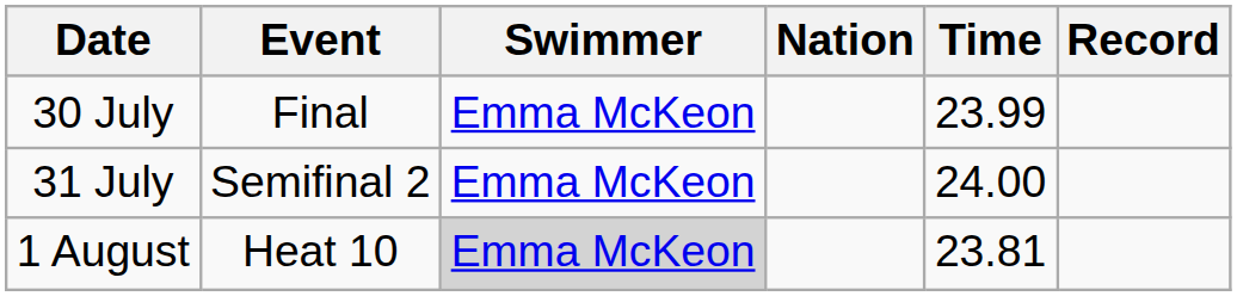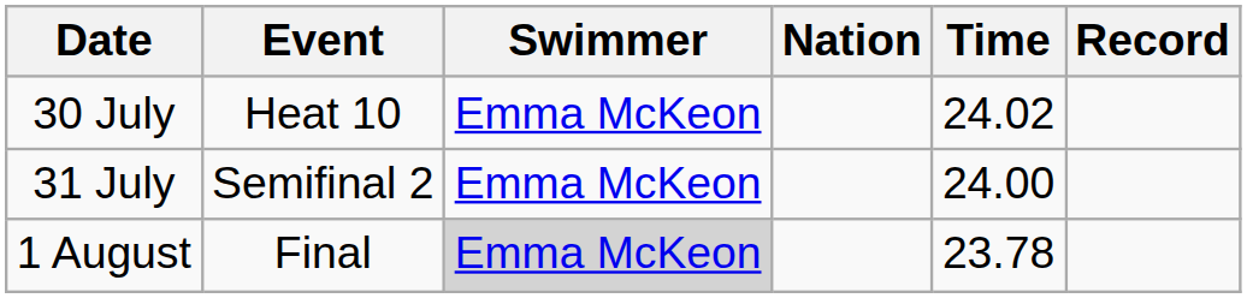 <table class="wikitable sortable" style="text-align:center;">
 <tr>
 <th>Date</th>
 <th>Event</th>
 <th>Swimmer</th>
 <th>Nation</th>
 <th>Time</th>
 <th>Record</th>
 </tr>
 <tr>
 <td>30 July</td>
-<td>Final</td>
+<td>Heat 10</td>
 <td align=left><a href='#'>Emma McKeon</a></td>
 <td align=left></td>
-<td>23.99</td>
+<td>24.02</td>
 <td></td>
 </tr>
 <tr>
 <td>31 July</td>
 <td>Semifinal 2</td>
 <td align=left><a href='#'>Emma McKeon</a></td>
 <td align=left></td>
 <td>24.00</td>
 <td></td>
 </tr>
 <tr>
 <td>1 August</td>
-<td>Heat 10</td>
+<td>Final</td>
 <td align=left style="background: lightgrey;"><a href='#'>Emma McKeon</a></td>
 <td align=left></td>
-<td>23.81</td>
+<td>23.78</td>
 <td></td>
 </tr>
 </table>
